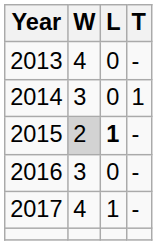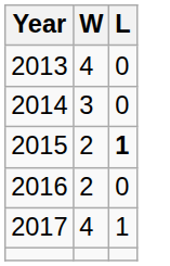 <table class="wikitable">
 <tr>
 <th>Year</th>
 <th>W</th>
 <th>L</th>
-<th>T</th>
 </tr>
 <tr>
 <td>2013</td>
 <td>4</td>
 <td>0</td>
-<td>-</td>
 </tr>
 <tr>
 <td>2014</td>
 <td>3</td>
 <td>0</td>
-<td>1</td>
 </tr>
 <tr>
 <td>2015</td>
-<td style="background: lightgrey;">2</td>
+<td>2</td>
 <td><strong>1</strong></td>
-<td>-</td>
 </tr>
 <tr>
 <td>2016</td>
-<td>3</td>
+<td>2</td>
 <td>0</td>
-<td>-</td>
 </tr>
 <tr>
 <td>2017</td>
 <td>4</td>
 <td>1</td>
-<td>-</td>
 </tr>
 <tr>
 <td></td>
 <td></td>
 <td></td>
-<td></td>
 </tr>
 </table>
